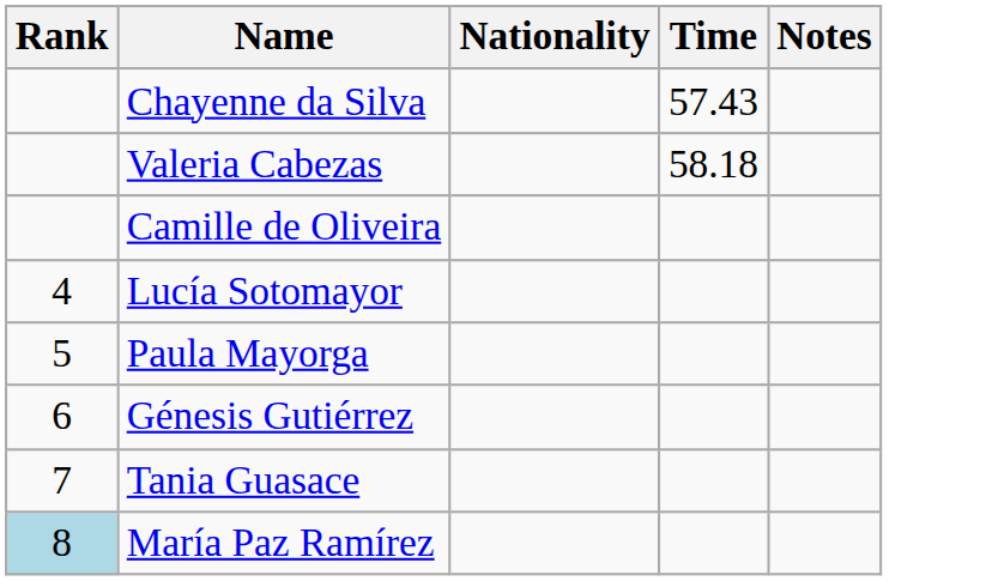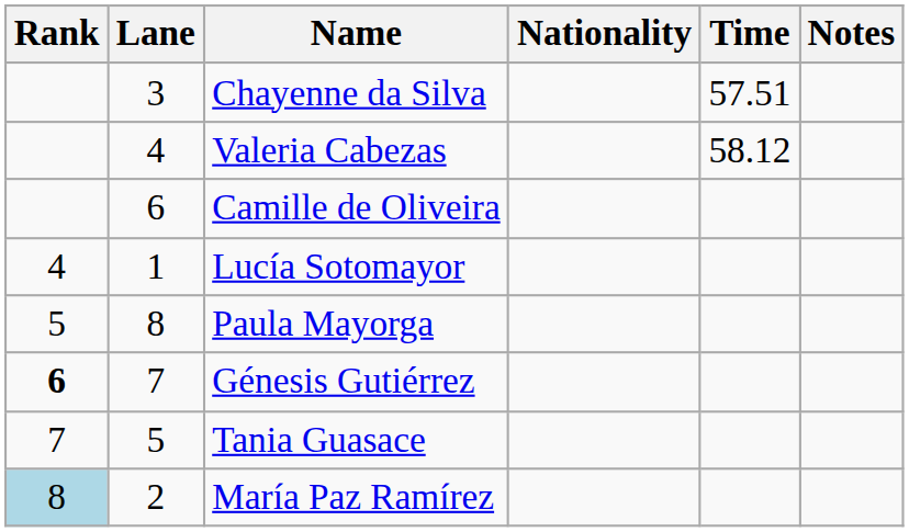 <table class="wikitable sortable" style="text-align:center">
 <tr>
 <th>Rank</th>
+<th>Lane</th>
 <th>Name</th>
 <th>Nationality</th>
 <th>Time</th>
 <th>Notes</th>
 </tr>
 <tr>
 <td></td>
+<td>3</td>
 <td align=left><a href='#'>Chayenne da Silva</a></td>
 <td align=left></td>
-<td>57.43</td>
+<td>57.51</td>
 <td></td>
 </tr>
 <tr>
 <td></td>
+<td>4</td>
 <td align=left><a href='#'>Valeria Cabezas</a></td>
 <td align=left></td>
-<td>58.18</td>
+<td>58.12</td>
 <td></td>
 </tr>
 <tr>
 <td></td>
+<td>6</td>
 <td align=left><a href='#'>Camille de Oliveira</a></td>
 <td align=left></td>
 <td></td>
 <td></td>
 </tr>
 <tr>
 <td>4</td>
+<td>1</td>
 <td align=left><a href='#'>Lucía Sotomayor</a></td>
 <td align=left></td>
 <td></td>
 <td></td>
 </tr>
 <tr>
 <td>5</td>
+<td>8</td>
 <td align=left><a href='#'>Paula Mayorga</a></td>
 <td align=left></td>
 <td></td>
 <td></td>
 </tr>
 <tr>
-<td>6</td>
+<td><strong>6</strong></td>
+<td>7</td>
 <td align=left><a href='#'>Génesis Gutiérrez</a></td>
 <td align=left></td>
 <td></td>
 <td></td>
 </tr>
 <tr>
 <td>7</td>
+<td>5</td>
 <td align=left><a href='#'>Tania Guasace</a></td>
 <td align=left></td>
 <td></td>
 <td></td>
 </tr>
 <tr>
 <td style="background: lightblue;">8</td>
+<td>2</td>
 <td align=left><a href='#'>María Paz Ramírez</a></td>
 <td align=left></td>
 <td></td>
 <td></td>
 </tr>
 </table>
